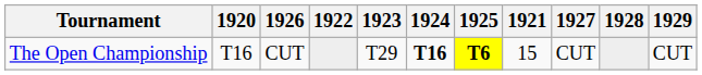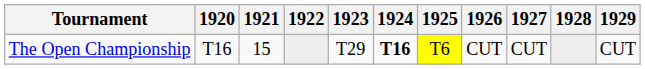 <table class="wikitable" style="font-size:95%;text-align:center;">
 <tr>
 <th>Tournament</th>
 <th>1920</th>
-<th>1926</th>
+<th>1921</th>
 <th>1922</th>
 <th>1923</th>
 <th>1924</th>
 <th>1925</th>
-<th>1921</th>
+<th>1926</th>
 <th>1927</th>
 <th>1928</th>
 <th>1929</th>
 </tr>
 <tr>
 <td align=left><a href='#'>The Open Championship</a></td>
 <td>T16</td>
-<td>CUT</td>
+<td>15</td>
 <td style="background:#eeeeee;"></td>
 <td>T29</td>
 <td><strong>T16</strong></td>
-<td style="background:yellow;"><strong>T6</strong></td>
-<td>15</td>
+<td style="background:yellow;">T6</td>
+<td>CUT</td>
 <td>CUT</td>
 <td style="background:#eeeeee;"></td>
 <td>CUT</td>
 </tr>
 </table>
